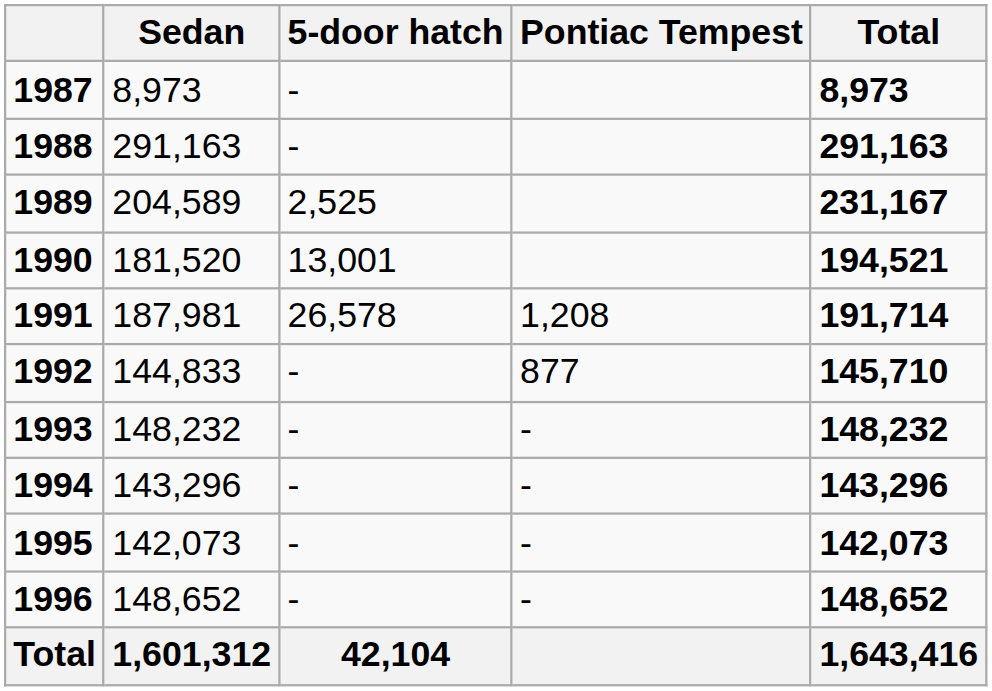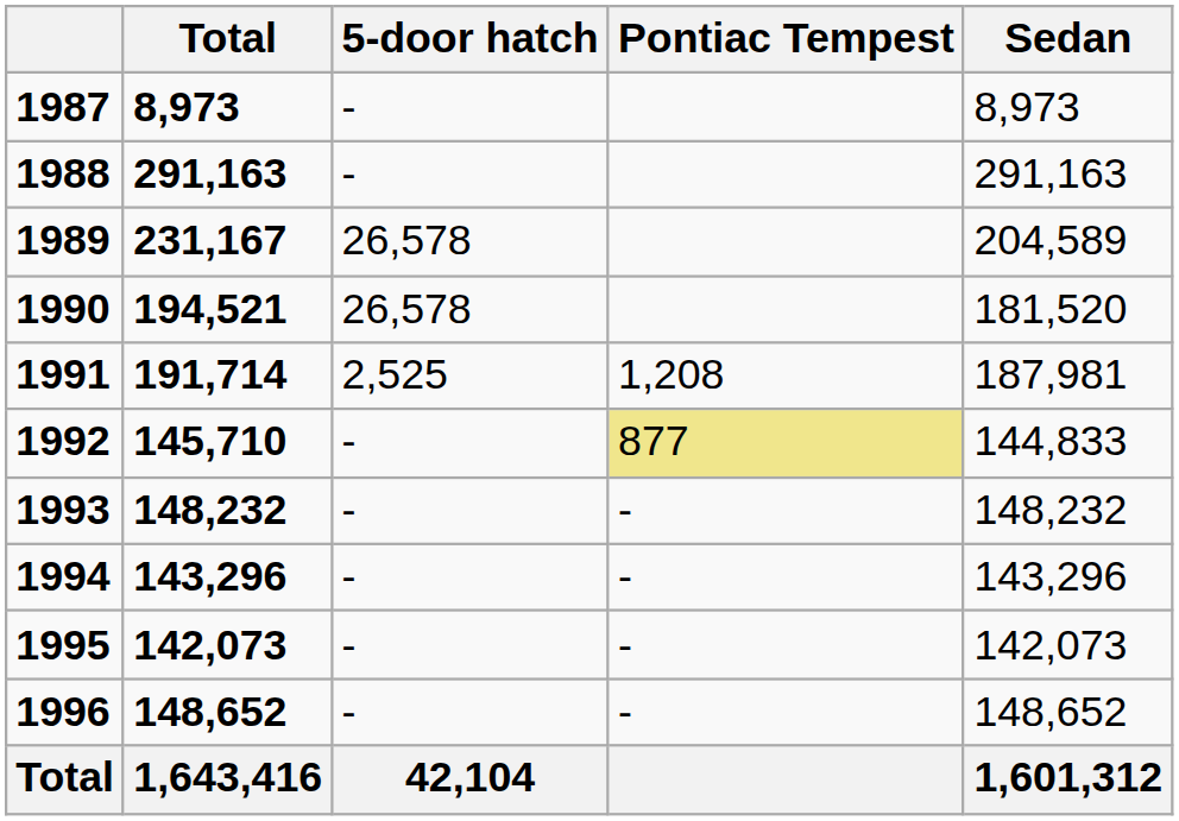 <table class="wikitable">
 <tr>
 <th></th>
-<th>Sedan</th>
+<th>Total</th>
 <th>5-door hatch</th>
 <th>Pontiac Tempest</th>
-<th>Total</th>
+<th>Sedan</th>
 </tr>
 <tr>
 <td><strong>1987</strong></td>
-<td>8,973</td>
+<td><strong>8,973</strong></td>
 <td>-</td>
 <td></td>
-<td><strong>8,973</strong></td>
+<td>8,973</td>
 </tr>
 <tr>
 <td><strong>1988</strong></td>
-<td>291,163</td>
+<td><strong>291,163</strong></td>
 <td>-</td>
 <td></td>
-<td><strong>291,163</strong></td>
+<td>291,163</td>
 </tr>
 <tr>
 <td><strong>1989</strong></td>
+<td><strong>231,167</strong></td>
+<td>26,578</td>
+<td></td>
 <td>204,589</td>
-<td>2,525</td>
-<td></td>
-<td><strong>231,167</strong></td>
 </tr>
 <tr>
 <td><strong>1990</strong></td>
+<td><strong>194,521</strong></td>
+<td>26,578</td>
+<td></td>
 <td>181,520</td>
-<td>13,001</td>
-<td></td>
-<td><strong>194,521</strong></td>
 </tr>
 <tr>
 <td><strong>1991</strong></td>
+<td><strong>191,714</strong></td>
+<td>2,525</td>
+<td>1,208</td>
 <td>187,981</td>
-<td>26,578</td>
-<td>1,208</td>
-<td><strong>191,714</strong></td>
 </tr>
 <tr>
 <td><strong>1992</strong></td>
+<td><strong>145,710</strong></td>
+<td>-</td>
+<td style="background: khaki;">877</td>
 <td>144,833</td>
-<td>-</td>
-<td>877</td>
-<td><strong>145,710</strong></td>
 </tr>
 <tr>
 <td><strong>1993</strong></td>
-<td>148,232</td>
+<td><strong>148,232</strong></td>
 <td>-</td>
 <td>-</td>
-<td><strong>148,232</strong></td>
+<td>148,232</td>
 </tr>
 <tr>
 <td><strong>1994</strong></td>
-<td>143,296</td>
+<td><strong>143,296</strong></td>
 <td>-</td>
 <td>-</td>
-<td><strong>143,296</strong></td>
+<td>143,296</td>
 </tr>
 <tr>
 <td><strong>1995</strong></td>
-<td>142,073</td>
+<td><strong>142,073</strong></td>
 <td>-</td>
 <td>-</td>
-<td><strong>142,073</strong></td>
+<td>142,073</td>
 </tr>
 <tr>
 <td><strong>1996</strong></td>
-<td>148,652</td>
+<td><strong>148,652</strong></td>
 <td>-</td>
 <td>-</td>
-<td><strong>148,652</strong></td>
+<td>148,652</td>
 </tr>
 <tr>
 <th>Total</th>
-<th>1,601,312</th>
+<th>1,643,416</th>
 <th>42,104</th>
 <th></th>
-<th>1,643,416</th>
+<th>1,601,312</th>
 </tr>
 </table>
